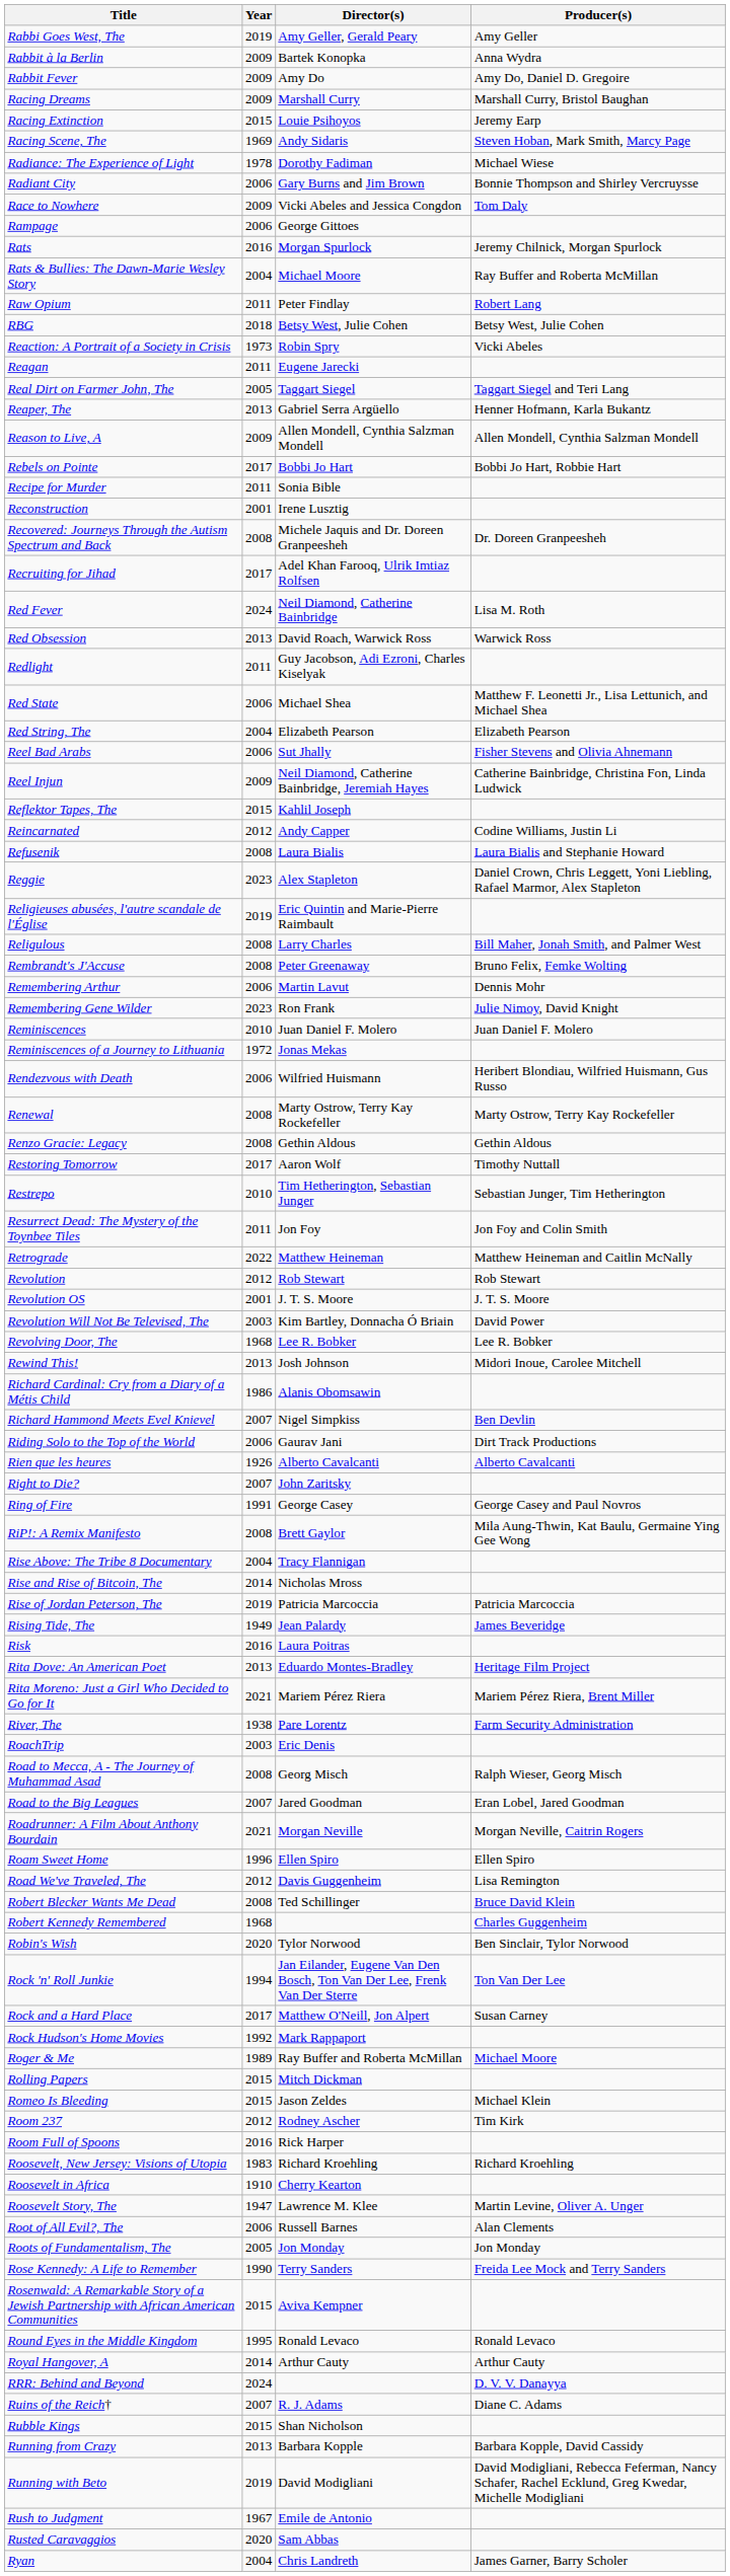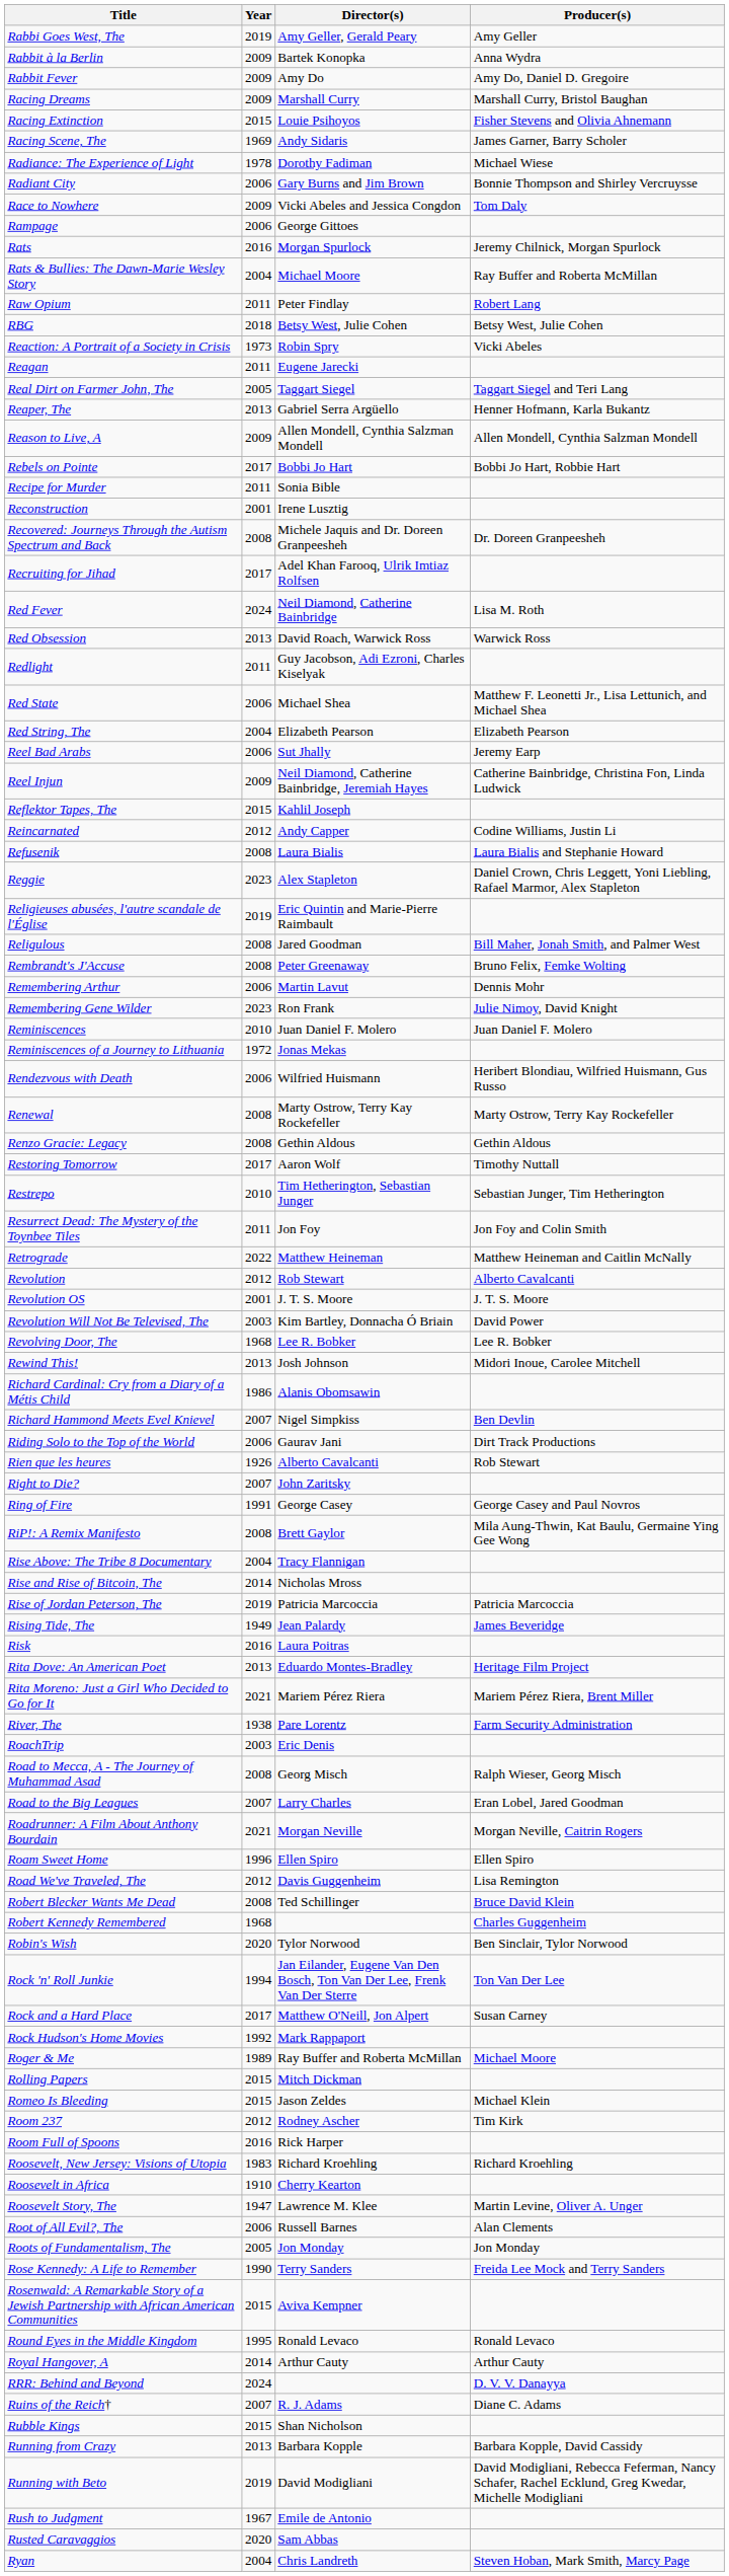 <table class="wikitable sortable">
 <tr>
 <th>Title</th>
 <th>Year</th>
 <th>Director(s)</th>
 <th>Producer(s)</th>
 </tr>
 <tr>
 <td><em><a href='#'>Rabbi Goes West, The</a></em></td>
 <td>2019</td>
 <td><a href='#'>Amy Geller</a>, <a href='#'>Gerald Peary</a></td>
 <td>Amy Geller</td>
 </tr>
 <tr>
 <td><em><a href='#'>Rabbit à la Berlin</a></em></td>
 <td>2009</td>
 <td>Bartek Konopka</td>
 <td>Anna Wydra</td>
 </tr>
 <tr>
 <td><em><a href='#'>Rabbit Fever</a></em></td>
 <td>2009</td>
 <td>Amy Do</td>
 <td>Amy Do, Daniel D. Gregoire</td>
 </tr>
 <tr>
 <td><em><a href='#'>Racing Dreams</a></em></td>
 <td>2009</td>
 <td><a href='#'>Marshall Curry</a></td>
 <td>Marshall Curry, Bristol Baughan</td>
 </tr>
 <tr>
 <td><em><a href='#'>Racing Extinction</a></em></td>
 <td>2015</td>
 <td><a href='#'>Louie Psihoyos</a></td>
-<td>Jeremy Earp</td>
+<td><a href='#'>Fisher Stevens</a> and <a href='#'>Olivia Ahnemann</a></td>
 </tr>
 <tr>
 <td><em><a href='#'>Racing Scene, The</a></em></td>
 <td>1969</td>
 <td><a href='#'>Andy Sidaris</a></td>
-<td><a href='#'>Steven Hoban</a>, Mark Smith, <a href='#'>Marcy Page</a></td>
+<td>James Garner, Barry Scholer</td>
 </tr>
 <tr>
 <td><em><a href='#'>Radiance: The Experience of Light</a></em></td>
 <td>1978</td>
 <td><a href='#'>Dorothy Fadiman</a></td>
 <td>Michael Wiese</td>
 </tr>
 <tr>
 <td><em><a href='#'>Radiant City</a></em></td>
 <td>2006</td>
 <td><a href='#'>Gary Burns</a> and <a href='#'>Jim Brown</a></td>
 <td>Bonnie Thompson and Shirley Vercruysse</td>
 </tr>
 <tr>
 <td><em><a href='#'>Race to Nowhere</a></em></td>
 <td>2009</td>
 <td>Vicki Abeles and Jessica Congdon</td>
 <td><a href='#'>Tom Daly</a></td>
 </tr>
 <tr>
 <td><em><a href='#'>Rampage</a></em></td>
 <td>2006</td>
 <td>George Gittoes</td>
 <td></td>
 </tr>
 <tr>
 <td><em><a href='#'>Rats</a></em></td>
 <td>2016</td>
 <td><a href='#'>Morgan Spurlock</a></td>
 <td>Jeremy Chilnick, Morgan Spurlock</td>
 </tr>
 <tr>
 <td><em><a href='#'>Rats & Bullies: The Dawn-Marie Wesley Story</a></em></td>
 <td>2004</td>
 <td><a href='#'>Michael Moore</a></td>
 <td>Ray Buffer and Roberta McMillan</td>
 </tr>
 <tr>
 <td><em><a href='#'>Raw Opium</a></em></td>
 <td>2011</td>
 <td>Peter Findlay</td>
 <td><a href='#'>Robert Lang</a></td>
 </tr>
 <tr>
 <td><em><a href='#'>RBG</a></em></td>
 <td>2018</td>
 <td><a href='#'>Betsy West</a>, Julie Cohen</td>
 <td>Betsy West, Julie Cohen</td>
 </tr>
 <tr>
 <td><em><a href='#'>Reaction: A Portrait of a Society in Crisis</a></em></td>
 <td>1973</td>
 <td><a href='#'>Robin Spry</a></td>
 <td>Vicki Abeles</td>
 </tr>
 <tr>
 <td><em><a href='#'>Reagan</a></em></td>
 <td>2011</td>
 <td><a href='#'>Eugene Jarecki</a></td>
 <td></td>
 </tr>
 <tr>
 <td><em><a href='#'>Real Dirt on Farmer John, The</a></em></td>
 <td>2005</td>
 <td><a href='#'>Taggart Siegel</a></td>
 <td><a href='#'>Taggart Siegel</a> and Teri Lang</td>
 </tr>
 <tr>
 <td><em><a href='#'>Reaper, The</a></em></td>
 <td>2013</td>
 <td>Gabriel Serra Argüello</td>
 <td>Henner Hofmann, Karla Bukantz</td>
 </tr>
 <tr>
 <td><em><a href='#'>Reason to Live, A</a></em></td>
 <td>2009</td>
 <td>Allen Mondell, Cynthia Salzman Mondell</td>
 <td>Allen Mondell, Cynthia Salzman Mondell</td>
 </tr>
 <tr>
 <td><em><a href='#'>Rebels on Pointe</a></em></td>
 <td>2017</td>
 <td><a href='#'>Bobbi Jo Hart</a></td>
 <td>Bobbi Jo Hart, Robbie Hart</td>
 </tr>
 <tr>
 <td><em><a href='#'>Recipe for Murder</a></em></td>
 <td>2011</td>
 <td>Sonia Bible</td>
 <td></td>
 </tr>
 <tr>
 <td><em><a href='#'>Reconstruction</a></em></td>
 <td>2001</td>
 <td>Irene Lusztig</td>
 <td></td>
 </tr>
 <tr>
 <td><em><a href='#'>Recovered: Journeys Through the Autism Spectrum and Back</a></em></td>
 <td>2008</td>
 <td>Michele Jaquis and Dr. Doreen Granpeesheh</td>
 <td>Dr. Doreen Granpeesheh</td>
 </tr>
 <tr>
 <td><em><a href='#'>Recruiting for Jihad</a></em></td>
 <td>2017</td>
 <td>Adel Khan Farooq, <a href='#'>Ulrik Imtiaz Rolfsen</a></td>
 <td></td>
 </tr>
 <tr>
 <td><em><a href='#'>Red Fever</a></em></td>
 <td>2024</td>
 <td><a href='#'>Neil Diamond</a>, <a href='#'>Catherine Bainbridge</a></td>
 <td>Lisa M. Roth</td>
 </tr>
 <tr>
 <td><em><a href='#'>Red Obsession</a></em></td>
 <td>2013</td>
 <td>David Roach, Warwick Ross</td>
 <td>Warwick Ross</td>
 </tr>
 <tr>
 <td><em><a href='#'>Redlight</a></em></td>
 <td>2011</td>
 <td>Guy Jacobson, <a href='#'>Adi Ezroni</a>, Charles Kiselyak</td>
 <td></td>
 </tr>
 <tr>
 <td><em><a href='#'>Red State</a></em></td>
 <td>2006</td>
 <td>Michael Shea</td>
 <td>Matthew F. Leonetti Jr., Lisa Lettunich, and Michael Shea</td>
 </tr>
 <tr>
 <td><em><a href='#'>Red String, The</a></em></td>
 <td>2004</td>
 <td>Elizabeth Pearson</td>
 <td>Elizabeth Pearson</td>
 </tr>
 <tr>
 <td><em><a href='#'>Reel Bad Arabs</a></em></td>
 <td>2006</td>
 <td><a href='#'>Sut Jhally</a></td>
-<td><a href='#'>Fisher Stevens</a> and <a href='#'>Olivia Ahnemann</a></td>
+<td>Jeremy Earp</td>
 </tr>
 <tr>
 <td><em><a href='#'>Reel Injun</a></em></td>
 <td>2009</td>
 <td><a href='#'>Neil Diamond</a>, Catherine Bainbridge, <a href='#'>Jeremiah Hayes</a></td>
 <td>Catherine Bainbridge, Christina Fon, Linda Ludwick</td>
 </tr>
 <tr>
 <td><em><a href='#'>Reflektor Tapes, The</a></em></td>
 <td>2015</td>
 <td><a href='#'>Kahlil Joseph</a></td>
 <td></td>
 </tr>
 <tr>
 <td><em><a href='#'>Reincarnated</a></em></td>
 <td>2012</td>
 <td><a href='#'>Andy Capper</a></td>
 <td>Codine Williams, Justin Li</td>
 </tr>
 <tr>
 <td><em><a href='#'>Refusenik</a></em></td>
 <td>2008</td>
 <td><a href='#'>Laura Bialis</a></td>
 <td><a href='#'>Laura Bialis</a> and Stephanie Howard</td>
 </tr>
 <tr>
 <td><em><a href='#'>Reggie</a></em></td>
 <td>2023</td>
 <td><a href='#'>Alex Stapleton</a></td>
 <td>Daniel Crown, Chris Leggett, Yoni Liebling, Rafael Marmor, Alex Stapleton</td>
 </tr>
 <tr>
 <td><em><a href='#'>Religieuses abusées, l'autre scandale de l'Église</a></em></td>
 <td>2019</td>
 <td><a href='#'>Eric Quintin</a> and Marie-Pierre Raimbault</td>
 <td></td>
 </tr>
 <tr>
 <td><em><a href='#'>Religulous</a></em></td>
 <td>2008</td>
-<td><a href='#'>Larry Charles</a></td>
+<td>Jared Goodman</td>
 <td><a href='#'>Bill Maher</a>, <a href='#'>Jonah Smith</a>, and Palmer West</td>
 </tr>
 <tr>
 <td><em><a href='#'>Rembrandt's J'Accuse</a></em></td>
 <td>2008</td>
 <td><a href='#'>Peter Greenaway</a></td>
 <td>Bruno Felix, <a href='#'>Femke Wolting</a></td>
 </tr>
 <tr>
 <td><em><a href='#'>Remembering Arthur</a></em></td>
 <td>2006</td>
 <td><a href='#'>Martin Lavut</a></td>
 <td>Dennis Mohr</td>
 </tr>
 <tr>
 <td><em><a href='#'>Remembering Gene Wilder</a></em></td>
 <td>2023</td>
 <td>Ron Frank</td>
 <td><a href='#'>Julie Nimoy</a>, David Knight</td>
 </tr>
 <tr>
 <td><em><a href='#'>Reminiscences</a></em></td>
 <td>2010</td>
 <td>Juan Daniel F. Molero</td>
 <td>Juan Daniel F. Molero</td>
 </tr>
 <tr>
 <td><em><a href='#'>Reminiscences of a Journey to Lithuania</a></em></td>
 <td>1972</td>
 <td><a href='#'>Jonas Mekas</a></td>
 <td></td>
 </tr>
 <tr>
 <td><em><a href='#'>Rendezvous with Death</a></em></td>
 <td>2006</td>
 <td>Wilfried Huismann</td>
 <td>Heribert Blondiau, Wilfried Huismann, Gus Russo</td>
 </tr>
 <tr>
 <td><em><a href='#'>Renewal</a></em></td>
 <td>2008</td>
 <td>Marty Ostrow, Terry Kay Rockefeller</td>
 <td>Marty Ostrow, Terry Kay Rockefeller</td>
 </tr>
 <tr>
 <td><em><a href='#'>Renzo Gracie: Legacy</a></em></td>
 <td>2008</td>
 <td>Gethin Aldous</td>
 <td>Gethin Aldous</td>
 </tr>
 <tr>
 <td><em><a href='#'>Restoring Tomorrow</a></em></td>
 <td>2017</td>
 <td>Aaron Wolf</td>
 <td>Timothy Nuttall</td>
 </tr>
 <tr>
 <td><em><a href='#'>Restrepo</a></em></td>
 <td>2010</td>
 <td><a href='#'>Tim Hetherington</a>, <a href='#'>Sebastian Junger</a></td>
 <td>Sebastian Junger, Tim Hetherington</td>
 </tr>
 <tr>
 <td><em><a href='#'>Resurrect Dead: The Mystery of the Toynbee Tiles</a></em></td>
 <td>2011</td>
 <td>Jon Foy</td>
 <td>Jon Foy and Colin Smith</td>
 </tr>
 <tr>
 <td><em><a href='#'>Retrograde</a></em></td>
 <td>2022</td>
 <td><a href='#'>Matthew Heineman</a></td>
 <td>Matthew Heineman and Caitlin McNally</td>
 </tr>
 <tr>
 <td><em><a href='#'>Revolution</a></em></td>
 <td>2012</td>
 <td><a href='#'>Rob Stewart</a></td>
-<td>Rob Stewart</td>
+<td><a href='#'>Alberto Cavalcanti</a></td>
 </tr>
 <tr>
 <td><em><a href='#'>Revolution OS</a></em></td>
 <td>2001</td>
 <td>J. T. S. Moore</td>
 <td>J. T. S. Moore</td>
 </tr>
 <tr>
 <td><em><a href='#'>Revolution Will Not Be Televised, The</a></em></td>
 <td>2003</td>
 <td>Kim Bartley, Donnacha Ó Briain</td>
 <td>David Power</td>
 </tr>
 <tr>
 <td><em><a href='#'>Revolving Door, The</a></em></td>
 <td>1968</td>
 <td><a href='#'>Lee R. Bobker</a></td>
 <td>Lee R. Bobker</td>
 </tr>
 <tr>
 <td><em><a href='#'>Rewind This!</a></em></td>
 <td>2013</td>
 <td>Josh Johnson</td>
 <td>Midori Inoue, Carolee Mitchell</td>
 </tr>
 <tr>
 <td><em><a href='#'>Richard Cardinal: Cry from a Diary of a Métis Child</a></em></td>
 <td>1986</td>
 <td><a href='#'>Alanis Obomsawin</a></td>
 <td></td>
 </tr>
 <tr>
 <td><em><a href='#'>Richard Hammond Meets Evel Knievel</a></em></td>
 <td>2007</td>
 <td>Nigel Simpkiss</td>
 <td><a href='#'>Ben Devlin</a></td>
 </tr>
 <tr>
 <td><em><a href='#'>Riding Solo to the Top of the World</a></em></td>
 <td>2006</td>
 <td>Gaurav Jani</td>
 <td>Dirt Track Productions</td>
 </tr>
 <tr>
 <td><em><a href='#'>Rien que les heures</a></em></td>
 <td>1926</td>
 <td><a href='#'>Alberto Cavalcanti</a></td>
-<td><a href='#'>Alberto Cavalcanti</a></td>
+<td>Rob Stewart</td>
 </tr>
 <tr>
 <td><em><a href='#'>Right to Die?</a></em></td>
 <td>2007</td>
 <td><a href='#'>John Zaritsky</a></td>
 <td></td>
 </tr>
 <tr>
 <td><em><a href='#'>Ring of Fire</a></em></td>
 <td>1991</td>
 <td>George Casey</td>
 <td>George Casey and Paul Novros</td>
 </tr>
 <tr>
 <td><em><a href='#'>RiP!: A Remix Manifesto</a></em></td>
 <td>2008</td>
 <td><a href='#'>Brett Gaylor</a></td>
 <td>Mila Aung-Thwin, Kat Baulu, Germaine Ying Gee Wong</td>
 </tr>
 <tr>
 <td><em><a href='#'>Rise Above: The Tribe 8 Documentary</a></em></td>
 <td>2004</td>
 <td><a href='#'>Tracy Flannigan</a></td>
 <td></td>
 </tr>
 <tr>
 <td><em><a href='#'>Rise and Rise of Bitcoin, The</a></em></td>
 <td>2014</td>
 <td>Nicholas Mross</td>
 <td></td>
 </tr>
 <tr>
 <td><em><a href='#'>Rise of Jordan Peterson, The</a></em></td>
 <td>2019</td>
 <td>Patricia Marcoccia</td>
 <td>Patricia Marcoccia</td>
 </tr>
 <tr>
 <td><em><a href='#'>Rising Tide, The</a></em></td>
 <td>1949</td>
 <td><a href='#'>Jean Palardy</a></td>
 <td><a href='#'>James Beveridge</a></td>
 </tr>
 <tr>
 <td><em><a href='#'>Risk</a></em></td>
 <td>2016</td>
 <td><a href='#'>Laura Poitras</a></td>
 <td></td>
 </tr>
 <tr>
 <td><em><a href='#'>Rita Dove: An American Poet</a></em></td>
 <td>2013</td>
 <td><a href='#'>Eduardo Montes-Bradley</a></td>
 <td><a href='#'>Heritage Film Project</a></td>
 </tr>
 <tr>
 <td><em><a href='#'>Rita Moreno: Just a Girl Who Decided to Go for It</a></em></td>
 <td>2021</td>
 <td>Mariem Pérez Riera</td>
 <td>Mariem Pérez Riera, <a href='#'>Brent Miller</a></td>
 </tr>
 <tr>
 <td><em><a href='#'>River, The</a></em></td>
 <td>1938</td>
 <td><a href='#'>Pare Lorentz</a></td>
 <td><a href='#'>Farm Security Administration</a></td>
 </tr>
 <tr>
 <td><em><a href='#'>RoachTrip</a></em></td>
 <td>2003</td>
 <td><a href='#'>Eric Denis</a></td>
 <td></td>
 </tr>
 <tr>
 <td><em><a href='#'>Road to Mecca, A - The Journey of Muhammad Asad</a></em></td>
 <td>2008</td>
 <td>Georg Misch</td>
 <td>Ralph Wieser, Georg Misch</td>
 </tr>
 <tr>
 <td><em><a href='#'>Road to the Big Leagues</a></em></td>
 <td>2007</td>
-<td>Jared Goodman</td>
+<td><a href='#'>Larry Charles</a></td>
 <td>Eran Lobel, Jared Goodman</td>
 </tr>
 <tr>
 <td><em><a href='#'>Roadrunner: A Film About Anthony Bourdain</a></em></td>
 <td>2021</td>
 <td><a href='#'>Morgan Neville</a></td>
 <td>Morgan Neville, <a href='#'>Caitrin Rogers</a></td>
 </tr>
 <tr>
 <td><em><a href='#'>Roam Sweet Home</a></em></td>
 <td>1996</td>
 <td><a href='#'>Ellen Spiro</a></td>
 <td>Ellen Spiro</td>
 </tr>
 <tr>
 <td><em><a href='#'>Road We've Traveled, The</a></em></td>
 <td>2012</td>
 <td><a href='#'>Davis Guggenheim</a></td>
 <td>Lisa Remington</td>
 </tr>
 <tr>
 <td><em><a href='#'>Robert Blecker Wants Me Dead</a></em></td>
 <td>2008</td>
 <td>Ted Schillinger</td>
 <td><a href='#'>Bruce David Klein</a></td>
 </tr>
 <tr>
 <td><em><a href='#'>Robert Kennedy Remembered</a></em></td>
 <td>1968</td>
 <td></td>
 <td><a href='#'>Charles Guggenheim</a></td>
 </tr>
 <tr>
 <td><em><a href='#'>Robin's Wish</a></em></td>
 <td>2020</td>
 <td>Tylor Norwood</td>
 <td>Ben Sinclair, Tylor Norwood</td>
 </tr>
 <tr>
 <td><em><a href='#'>Rock 'n' Roll Junkie</a></em></td>
 <td>1994</td>
 <td><a href='#'>Jan Eilander</a>, <a href='#'>Eugene Van Den Bosch</a>, <a href='#'>Ton Van Der Lee</a>, <a href='#'>Frenk Van Der Sterre</a></td>
 <td><a href='#'>Ton Van Der Lee</a></td>
 </tr>
 <tr>
 <td><em><a href='#'>Rock and a Hard Place</a></em></td>
 <td>2017</td>
 <td><a href='#'>Matthew O'Neill</a>, <a href='#'>Jon Alpert</a></td>
 <td>Susan Carney</td>
 </tr>
 <tr>
 <td><em><a href='#'>Rock Hudson's Home Movies</a></em></td>
 <td>1992</td>
 <td><a href='#'>Mark Rappaport</a></td>
 <td></td>
 </tr>
 <tr>
 <td><em><a href='#'>Roger & Me</a></em></td>
 <td>1989</td>
 <td>Ray Buffer and Roberta McMillan</td>
 <td><a href='#'>Michael Moore</a></td>
 </tr>
 <tr>
 <td><em><a href='#'>Rolling Papers</a></em></td>
 <td>2015</td>
 <td><a href='#'>Mitch Dickman</a></td>
 <td></td>
 </tr>
 <tr>
 <td><em><a href='#'>Romeo Is Bleeding</a></em></td>
 <td>2015</td>
 <td>Jason Zeldes</td>
 <td>Michael Klein</td>
 </tr>
 <tr>
 <td><em><a href='#'>Room 237</a></em></td>
 <td>2012</td>
 <td><a href='#'>Rodney Ascher</a></td>
 <td>Tim Kirk</td>
 </tr>
 <tr>
 <td><em><a href='#'>Room Full of Spoons</a></em></td>
 <td>2016</td>
 <td>Rick Harper</td>
 <td></td>
 </tr>
 <tr>
 <td><em><a href='#'>Roosevelt, New Jersey: Visions of Utopia</a></em></td>
 <td>1983</td>
 <td>Richard Kroehling</td>
 <td>Richard Kroehling</td>
 </tr>
 <tr>
 <td><em><a href='#'>Roosevelt in Africa</a></em></td>
 <td>1910</td>
 <td><a href='#'>Cherry Kearton</a></td>
 <td></td>
 </tr>
 <tr>
 <td><em><a href='#'>Roosevelt Story, The</a></em></td>
 <td>1947</td>
 <td>Lawrence M. Klee</td>
 <td>Martin Levine, <a href='#'>Oliver A. Unger</a></td>
 </tr>
 <tr>
 <td><em><a href='#'>Root of All Evil?, The</a></em></td>
 <td>2006</td>
 <td>Russell Barnes</td>
 <td>Alan Clements</td>
 </tr>
 <tr>
 <td><em><a href='#'>Roots of Fundamentalism, The</a></em></td>
 <td>2005</td>
 <td><a href='#'>Jon Monday</a></td>
 <td>Jon Monday</td>
 </tr>
 <tr>
 <td><em><a href='#'>Rose Kennedy: A Life to Remember</a></em></td>
 <td>1990</td>
 <td><a href='#'>Terry Sanders</a></td>
 <td><a href='#'>Freida Lee Mock</a> and <a href='#'>Terry Sanders</a></td>
 </tr>
 <tr>
 <td><em><a href='#'>Rosenwald: A Remarkable Story of a Jewish Partnership with African American Communities</a></em></td>
 <td>2015</td>
 <td><a href='#'>Aviva Kempner</a></td>
 <td></td>
 </tr>
 <tr>
 <td><em><a href='#'>Round Eyes in the Middle Kingdom</a></em></td>
 <td>1995</td>
 <td>Ronald Levaco</td>
 <td>Ronald Levaco</td>
 </tr>
 <tr>
 <td><em><a href='#'>Royal Hangover, A</a></em></td>
 <td>2014</td>
 <td>Arthur Cauty</td>
 <td>Arthur Cauty</td>
 </tr>
 <tr>
 <td><em><a href='#'>RRR: Behind and Beyond</a></em></td>
 <td>2024</td>
 <td></td>
 <td><a href='#'>D. V. V. Danayya</a></td>
 </tr>
 <tr>
 <td><em><a href='#'>Ruins of the Reich</a></em>†</td>
 <td>2007</td>
 <td><a href='#'>R. J. Adams</a></td>
 <td>Diane C. Adams</td>
 </tr>
 <tr>
 <td><em><a href='#'>Rubble Kings</a></em></td>
 <td>2015</td>
 <td>Shan Nicholson</td>
 <td></td>
 </tr>
 <tr>
 <td><em><a href='#'>Running from Crazy</a></em></td>
 <td>2013</td>
 <td>Barbara Kopple</td>
 <td>Barbara Kopple, David Cassidy</td>
 </tr>
 <tr>
 <td><em><a href='#'>Running with Beto</a></em></td>
 <td>2019</td>
 <td>David Modigliani</td>
 <td>David Modigliani, Rebecca Feferman, Nancy Schafer, Rachel Ecklund, Greg Kwedar, Michelle Modigliani</td>
 </tr>
 <tr>
 <td><em><a href='#'>Rush to Judgment</a></em></td>
 <td>1967</td>
 <td><a href='#'>Emile de Antonio</a></td>
 <td></td>
 </tr>
 <tr>
 <td><em><a href='#'>Rusted Caravaggios</a></em></td>
 <td>2020</td>
 <td><a href='#'>Sam Abbas</a></td>
 <td></td>
 </tr>
 <tr>
 <td><em><a href='#'>Ryan</a></em></td>
 <td>2004</td>
 <td><a href='#'>Chris Landreth</a></td>
-<td>James Garner, Barry Scholer</td>
+<td><a href='#'>Steven Hoban</a>, Mark Smith, <a href='#'>Marcy Page</a></td>
 </tr>
 </table>
